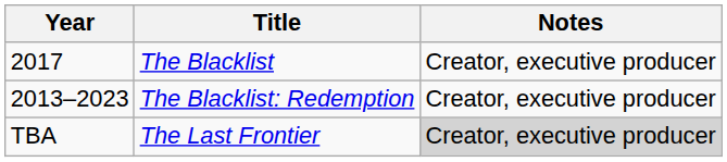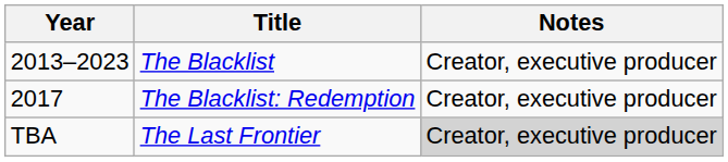 <table class="wikitable">
 <tr>
 <th>Year</th>
 <th>Title</th>
 <th>Notes</th>
 </tr>
 <tr>
-<td>2017</td>
+<td>2013–2023</td>
 <td><em><a href='#'>The Blacklist</a></em></td>
 <td>Creator, executive producer</td>
 </tr>
 <tr>
-<td>2013–2023</td>
+<td>2017</td>
 <td><em><a href='#'>The Blacklist: Redemption</a></em></td>
 <td>Creator, executive producer</td>
 </tr>
 <tr>
 <td>TBA</td>
 <td><em><a href='#'>The Last Frontier</a></em></td>
 <td style="background: lightgrey;">Creator, executive producer</td>
 </tr>
 </table>
